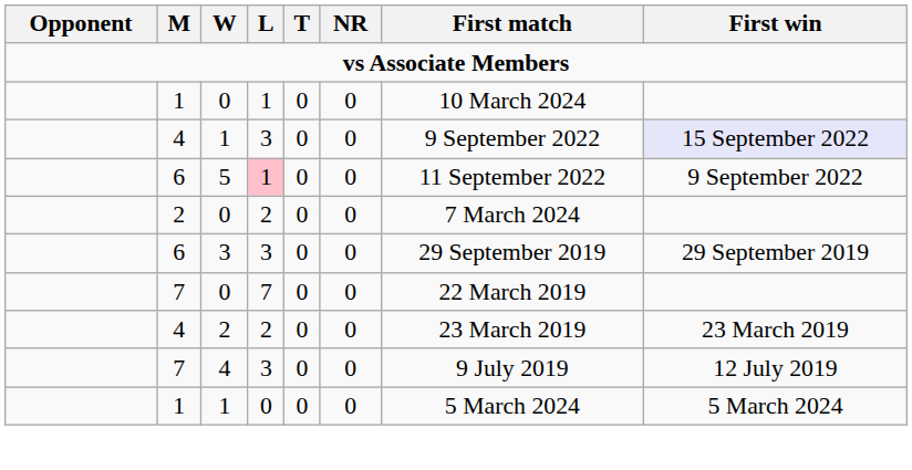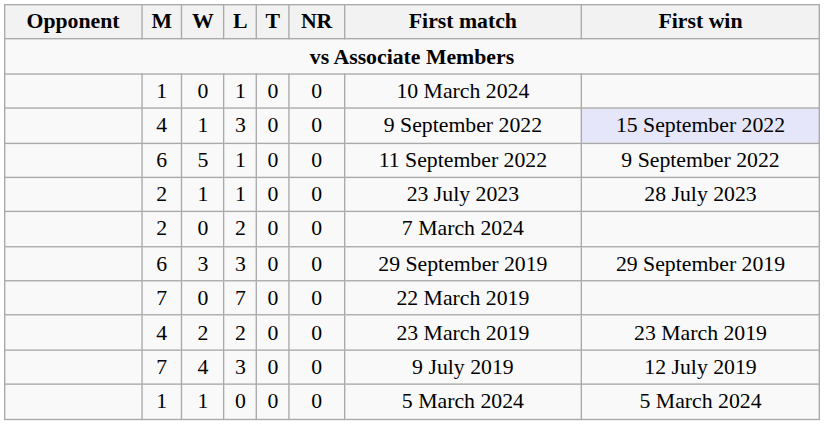 <table class="wikitable" style="text-align: center; width: 600px;">
 <tr>
 <th>Opponent</th>
 <th>M</th>
 <th>W</th>
 <th>L</th>
 <th>T</th>
 <th>NR</th>
 <th>First match</th>
 <th>First win</th>
 </tr>
 <tr>
 <td colspan="8" style="text-align:center;"><strong>vs Associate Members</strong></td>
 </tr>
 <tr>
 <td align=left></td>
 <td>1</td>
 <td>0</td>
 <td>1</td>
 <td>0</td>
 <td>0</td>
 <td>10 March 2024</td>
 <td></td>
 </tr>
 <tr>
 <td align=left></td>
 <td>4</td>
 <td>1</td>
 <td>3</td>
 <td>0</td>
 <td>0</td>
 <td>9 September 2022</td>
 <td style="background: lavender;">15 September 2022</td>
 </tr>
 <tr>
 <td align=left></td>
 <td>6</td>
 <td>5</td>
-<td style="background: pink;">1</td>
+<td>1</td>
 <td>0</td>
 <td>0</td>
 <td>11 September 2022</td>
 <td>9 September 2022</td>
+</tr>
+<tr>
+<td align=left></td>
+<td>2</td>
+<td>1</td>
+<td>1</td>
+<td>0</td>
+<td>0</td>
+<td>23 July 2023</td>
+<td>28 July 2023</td>
 </tr>
 <tr>
 <td align=left></td>
 <td>2</td>
 <td>0</td>
 <td>2</td>
 <td>0</td>
 <td>0</td>
 <td>7 March 2024</td>
 <td></td>
 </tr>
 <tr>
 <td align=left></td>
 <td>6</td>
 <td>3</td>
 <td>3</td>
 <td>0</td>
 <td>0</td>
 <td>29 September 2019</td>
 <td>29 September 2019</td>
 </tr>
 <tr>
 <td align=left></td>
 <td>7</td>
 <td>0</td>
 <td>7</td>
 <td>0</td>
 <td>0</td>
 <td>22 March 2019</td>
 <td></td>
 </tr>
 <tr>
 <td align=left></td>
 <td>4</td>
 <td>2</td>
 <td>2</td>
 <td>0</td>
 <td>0</td>
 <td>23 March 2019</td>
 <td>23 March 2019</td>
 </tr>
 <tr>
 <td align=left></td>
 <td>7</td>
 <td>4</td>
 <td>3</td>
 <td>0</td>
 <td>0</td>
 <td>9 July 2019</td>
 <td>12 July 2019</td>
 </tr>
 <tr>
 <td align=left></td>
 <td>1</td>
 <td>1</td>
 <td>0</td>
 <td>0</td>
 <td>0</td>
 <td>5 March 2024</td>
 <td>5 March 2024</td>
 </tr>
 </table>
